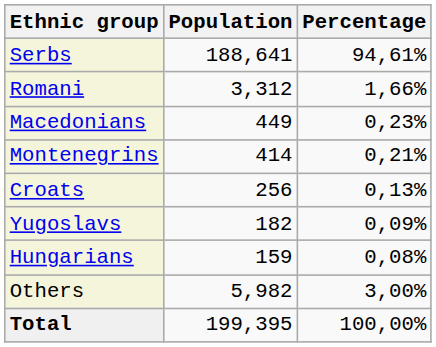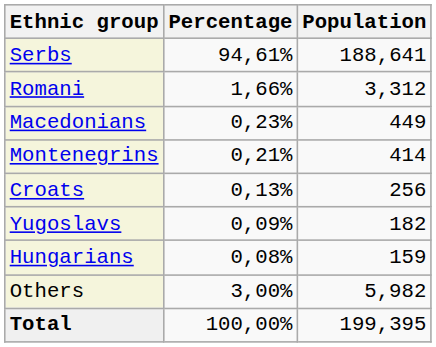 <table class="wikitable">
 <tr>
 <th>Ethnic group</th>
+<th>Percentage</th>
 <th>Population</th>
-<th>Percentage</th>
 </tr>
 <tr>
 <td style="background:#F5F5DC;"><a href='#'>Serbs</a></td>
+<td align="right">94,61%</td>
 <td align="right">188,641</td>
-<td align="right">94,61%</td>
 </tr>
 <tr>
 <td style="background:#F5F5DC;"><a href='#'>Romani</a></td>
+<td align="right">1,66%</td>
 <td align="right">3,312</td>
-<td align="right">1,66%</td>
 </tr>
 <tr>
 <td style="background:#F5F5DC;"><a href='#'>Macedonians</a></td>
+<td align="right">0,23%</td>
 <td align="right">449</td>
-<td align="right">0,23%</td>
 </tr>
 <tr>
 <td style="background:#F5F5DC;"><a href='#'>Montenegrins</a></td>
+<td align="right">0,21%</td>
 <td align="right">414</td>
-<td align="right">0,21%</td>
 </tr>
 <tr>
 <td style="background:#F5F5DC;"><a href='#'>Croats</a></td>
+<td align="right">0,13%</td>
 <td align="right">256</td>
-<td align="right">0,13%</td>
 </tr>
 <tr>
 <td style="background:#F5F5DC;"><a href='#'>Yugoslavs</a></td>
+<td align="right">0,09%</td>
 <td align="right">182</td>
-<td align="right">0,09%</td>
 </tr>
 <tr>
 <td style="background:#F5F5DC;"><a href='#'>Hungarians</a></td>
+<td align="right">0,08%</td>
 <td align="right">159</td>
-<td align="right">0,08%</td>
 </tr>
 <tr>
 <td style="background:#F5F5DC;">Others</td>
+<td align="right">3,00%</td>
 <td align="right">5,982</td>
-<td align="right">3,00%</td>
 </tr>
 <tr>
 <td style="background:#F0F0F0;"><strong>Total</strong></td>
+<td align="right">100,00%</td>
 <td align="right">199,395</td>
-<td align="right">100,00%</td>
 </tr>
 </table>
